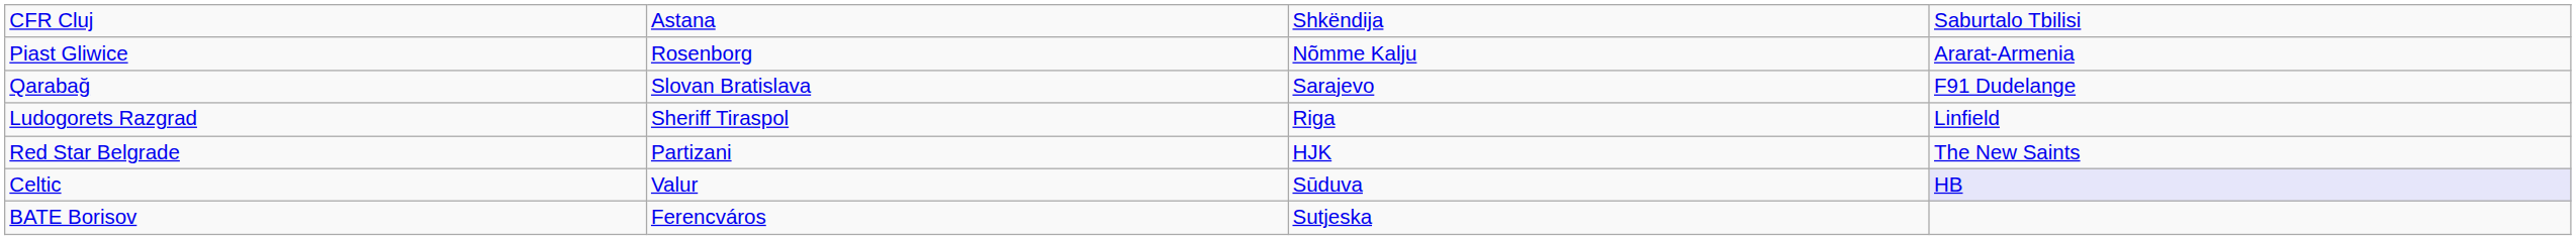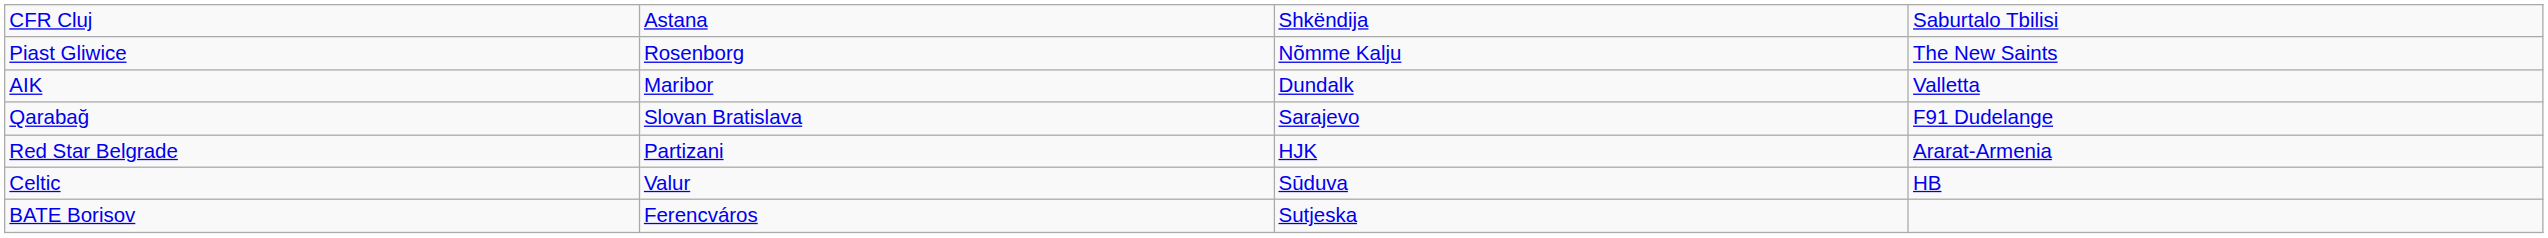 <table class="wikitable" style="table-layout:fixed;width:100%;">
 <tr>
 <td width=25%> <a href='#'>CFR Cluj</a> </td>
 <td width=25%> <a href='#'>Astana</a> </td>
 <td width=25%> <a href='#'>Shkëndija</a> </td>
 <td width=25%> <a href='#'>Saburtalo Tbilisi</a> </td>
 </tr>
 <tr>
 <td> <a href='#'>Piast Gliwice</a> </td>
 <td> <a href='#'>Rosenborg</a> </td>
 <td> <a href='#'>Nõmme Kalju</a> </td>
-<td> <a href='#'>Ararat-Armenia</a> </td>
+<td> <a href='#'>The New Saints</a> </td>
+</tr>
+<tr>
+<td> <a href='#'>AIK</a> </td>
+<td> <a href='#'>Maribor</a> </td>
+<td> <a href='#'>Dundalk</a> </td>
+<td> <a href='#'>Valletta</a> </td>
 </tr>
 <tr>
 <td> <a href='#'>Qarabağ</a> </td>
 <td> <a href='#'>Slovan Bratislava</a> </td>
 <td> <a href='#'>Sarajevo</a> </td>
 <td> <a href='#'>F91 Dudelange</a> </td>
 </tr>
 <tr>
-<td> <a href='#'>Ludogorets Razgrad</a> </td>
-<td> <a href='#'>Sheriff Tiraspol</a> </td>
-<td> <a href='#'>Riga</a> </td>
-<td> <a href='#'>Linfield</a> </td>
-</tr>
-<tr>
 <td> <a href='#'>Red Star Belgrade</a> </td>
 <td> <a href='#'>Partizani</a> </td>
 <td> <a href='#'>HJK</a> </td>
-<td> <a href='#'>The New Saints</a> </td>
+<td> <a href='#'>Ararat-Armenia</a> </td>
 </tr>
 <tr>
 <td> <a href='#'>Celtic</a> </td>
 <td> <a href='#'>Valur</a> </td>
 <td> <a href='#'>Sūduva</a> </td>
-<td style="background: lavender;"> <a href='#'>HB</a> </td>
+<td> <a href='#'>HB</a> </td>
 </tr>
 <tr>
 <td> <a href='#'>BATE Borisov</a> </td>
 <td> <a href='#'>Ferencváros</a> </td>
 <td> <a href='#'>Sutjeska</a> </td>
 <td></td>
 </tr>
 </table>
